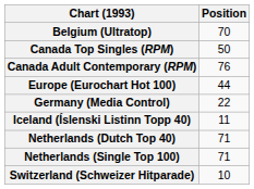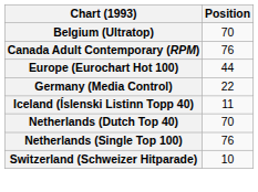 <table class="wikitable sortable plainrowheaders" style="text-align:center">
 <tr>
 <th>Chart (1993)</th>
 <th>Position</th>
 </tr>
 <tr>
 <th scope="row">Belgium (Ultratop)</th>
 <td>70</td>
-</tr>
-<tr>
-<th scope="row">Canada Top Singles (<em>RPM</em>)</th>
-<td>50</td>
 </tr>
 <tr>
 <th scope="row">Canada Adult Contemporary (<em>RPM</em>)</th>
 <td>76</td>
 </tr>
 <tr>
 <th scope="row">Europe (Eurochart Hot 100)</th>
 <td>44</td>
 </tr>
 <tr>
 <th scope="row">Germany (Media Control)</th>
 <td>22</td>
 </tr>
 <tr>
 <th scope="row">Iceland (Íslenski Listinn Topp 40)</th>
 <td>11</td>
 </tr>
 <tr>
 <th scope="row">Netherlands (Dutch Top 40)</th>
-<td>71</td>
+<td>70</td>
 </tr>
 <tr>
 <th scope="row">Netherlands (Single Top 100)</th>
-<td>71</td>
+<td>76</td>
 </tr>
 <tr>
 <th scope="row">Switzerland (Schweizer Hitparade)</th>
 <td>10</td>
 </tr>
 </table>
